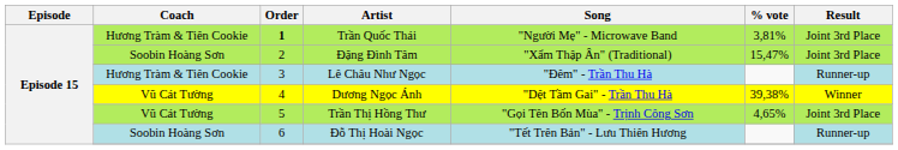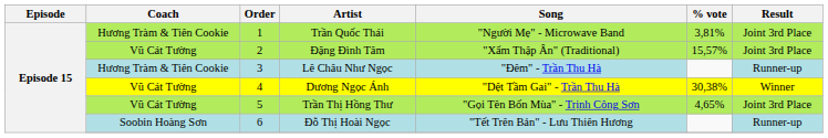 <table class="wikitable" style="text-align:center; width:90%;">
 <tr>
 <th style="width:09%;">Episode</th>
 <th style="width:17%;">Coach</th>
 <th style="width:04%;">Order</th>
 <th style="width:15%;">Artist</th>
 <th style="width:30%;">Song</th>
 <th style="width:05%;">% vote</th>
 <th style="width:10%;">Result</th>
 </tr>
 <tr>
 <th rowspan="12" scope="row">Episode 15<br><small></small></th>
 <td style="background:#B2EC5D;">Hương Tràm & Tiên Cookie</td>
-<td style="background:#B2EC5D;"><strong>1</strong></td>
+<td style="background:#B2EC5D;">1</td>
 <td style="background:#B2EC5D;">Trần Quốc Thái</td>
 <td style="background:#B2EC5D;">"Người Mẹ" - Microwave Band</td>
 <td style="background:#B2EC5D;">3,81%</td>
 <td style="background:#B2EC5D;">Joint 3rd Place</td>
 </tr>
 <tr>
-<td style="background:#B2EC5D;">Soobin Hoàng Sơn</td>
+<td style="background:#B2EC5D;">Vũ Cát Tường</td>
 <td style="background:#B2EC5D;">2</td>
 <td style="background:#B2EC5D;">Đặng Đình Tâm</td>
 <td style="background:#B2EC5D;">"Xẩm Thập Ân" (Traditional)</td>
-<td style="background:#B2EC5D;">15,47%</td>
+<td style="background:#B2EC5D;">15,57%</td>
 <td style="background:#B2EC5D;">Joint 3rd Place</td>
 </tr>
 <tr>
 <td style="background:#B0E0E6;">Hương Tràm & Tiên Cookie</td>
 <td style="background:#B0E0E6;">3</td>
 <td style="background:#B0E0E6;">Lê Châu Như Ngọc</td>
 <td style="background:#B0E0E6;">"Đêm" - <a href='#'>Trần Thu Hà</a></td>
 <td></td>
 <td style="background:#B0E0E6;">Runner-up</td>
 </tr>
 <tr>
 <td style="background:yellow;">Vũ Cát Tường</td>
 <td style="background:yellow;">4</td>
 <td style="background:yellow;">Dương Ngọc Ánh</td>
 <td style="background:yellow;">"Dệt Tầm Gai" - <a href='#'>Trần Thu Hà</a></td>
-<td style="background:yellow;">39,38%</td>
+<td style="background:yellow;">30,38%</td>
 <td style="background:yellow;">Winner</td>
 </tr>
 <tr>
 <td style="background:#B2EC5D;">Vũ Cát Tường</td>
 <td style="background:#B2EC5D;">5</td>
 <td style="background:#B2EC5D;">Trần Thị Hồng Thư</td>
 <td style="background:#B2EC5D;">"Gọi Tên Bốn Mùa" - <a href='#'>Trịnh Công Sơn</a></td>
 <td style="background:#B2EC5D;">4,65%</td>
 <td style="background:#B2EC5D;">Joint 3rd Place</td>
 </tr>
 <tr>
 <td style="background:#B0E0E6;">Soobin Hoàng Sơn</td>
 <td style="background:#B0E0E6;">6</td>
 <td style="background:#B0E0E6;">Đỗ Thị Hoài Ngọc</td>
 <td style="background:#B0E0E6;">"Tết Trên Bản" - Lưu Thiên Hương</td>
 <td></td>
 <td style="background:#B0E0E6;">Runner-up</td>
 </tr>
 <tr>
 </tr>
 </table>
